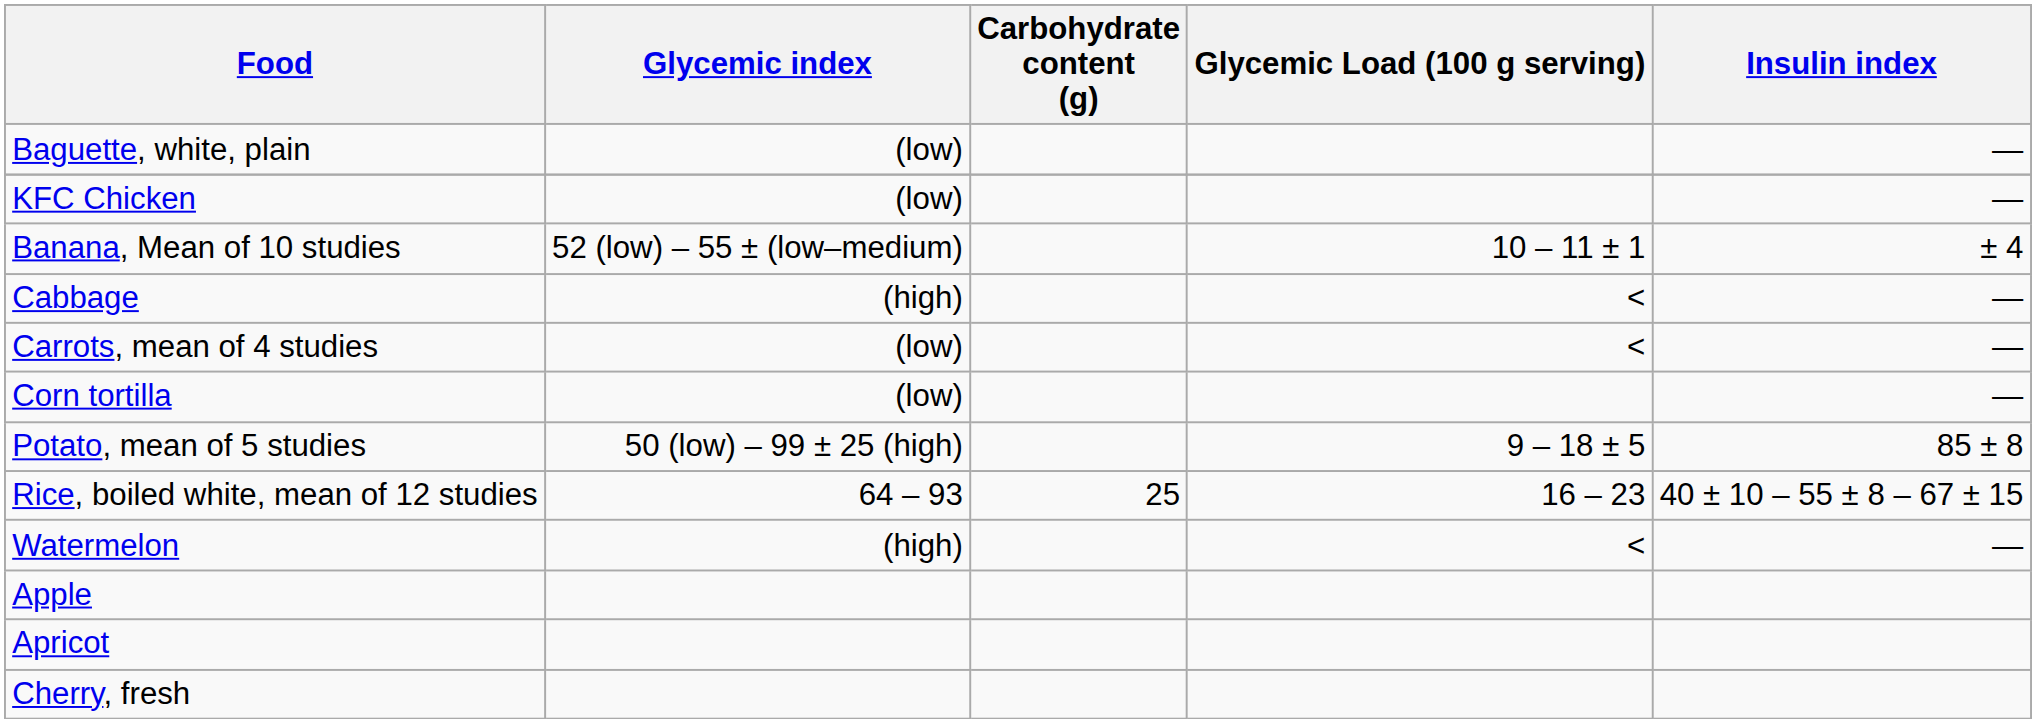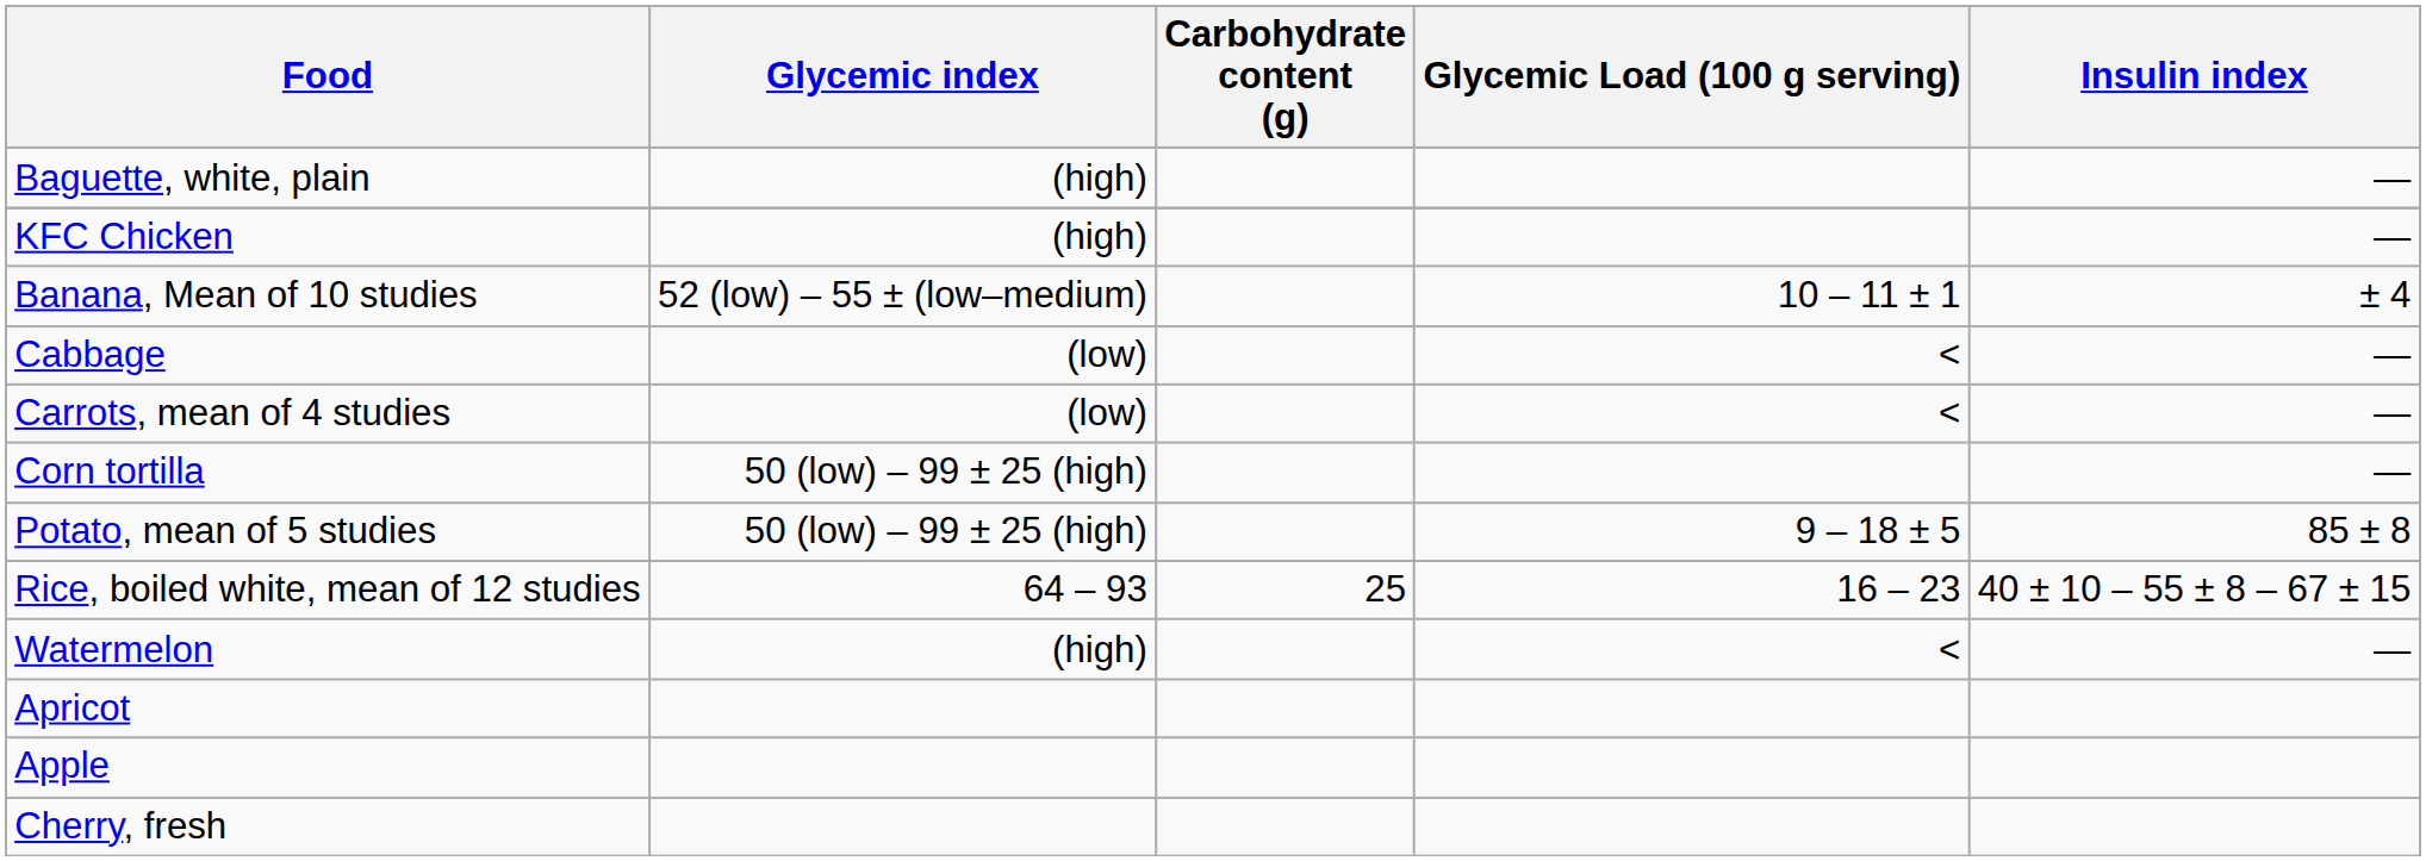 <table class="wikitable sortable" style="text-align:right;">
 <tr>
 <th><a href='#'>Food</a></th>
 <th><a href='#'>Glycemic index</a></th>
 <th>Carbohydrate<br>content<br>(g)</th>
 <th>Glycemic Load (100 g serving)</th>
 <th><a href='#'>Insulin index</a></th>
 </tr>
 <tr>
 <td align=left><a href='#'>Baguette</a>, white, plain</td>
-<td> (low)</td>
+<td> (high)</td>
 <td></td>
 <td></td>
 <td>—</td>
 </tr>
 <tr>
 </tr>
 <tr>
 <td align=left><a href='#'>KFC Chicken</a></td>
-<td> (low)</td>
+<td> (high)</td>
 <td></td>
 <td></td>
 <td>—</td>
 </tr>
 <tr>
 <td align=left><a href='#'>Banana</a>, Mean of 10 studies</td>
 <td>52 (low) – 55 ±  (low–medium)</td>
 <td></td>
 <td>10 – 11 ± 1</td>
 <td> ± 4</td>
 </tr>
 <tr>
 <td align=left><a href='#'>Cabbage</a></td>
-<td> (high)</td>
+<td> (low)</td>
 <td></td>
 <td><</td>
 <td>—</td>
 </tr>
 <tr>
 <td align=left><a href='#'>Carrots</a>, mean of 4 studies</td>
 <td> (low)</td>
 <td></td>
 <td><</td>
 <td>—</td>
 </tr>
 <tr>
 <td align=left><a href='#'>Corn tortilla</a></td>
-<td> (low)</td>
+<td>50 (low) – 99 ± 25 (high)</td>
 <td></td>
 <td></td>
 <td>—</td>
 </tr>
 <tr>
 <td align=left><a href='#'>Potato</a>, mean of 5 studies</td>
 <td>50 (low) – 99 ± 25 (high)</td>
 <td></td>
 <td>9 – 18 ± 5</td>
 <td>85 ± 8</td>
 </tr>
 <tr>
 <td align=left><a href='#'>Rice</a>, boiled white, mean of 12 studies</td>
 <td>64 – 93</td>
 <td>25</td>
 <td {{Ntsh>16 – 23</td>
 <td>40 ± 10 – 55 ± 8 – 67 ± 15</td>
 </tr>
 <tr>
 <td align=left><a href='#'>Watermelon</a></td>
 <td> (high)</td>
 <td></td>
 <td><</td>
 <td>—</td>
 </tr>
 <tr>
-<td align=left><a href='#'>Apple</a></td>
+<td align=left><a href='#'>Apricot</a></td>
 <td></td>
 <td></td>
 <td></td>
 <td></td>
 </tr>
 <tr>
-<td align=left><a href='#'>Apricot</a></td>
+<td align=left><a href='#'>Apple</a></td>
 <td></td>
 <td></td>
 <td></td>
 <td></td>
 </tr>
 <tr>
 <td align=left><a href='#'>Cherry</a>, fresh</td>
 <td></td>
 <td></td>
 <td></td>
 <td></td>
 </tr>
 </table>
